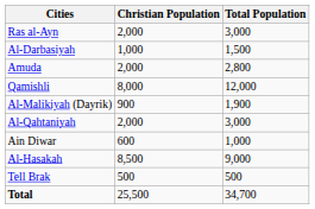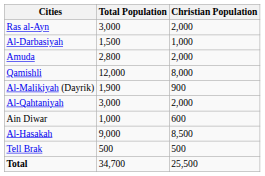 <table class="wikitable sortable mw-collapsible">
 <tr>
 <th>Cities</th>
+<th>Total Population</th>
 <th>Christian Population</th>
-<th>Total Population</th>
 </tr>
 <tr>
 <td><a href='#'>Ras al-Ayn</a></td>
+<td>3,000</td>
 <td>2,000</td>
-<td>3,000</td>
 </tr>
 <tr>
 <td><a href='#'>Al-Darbasiyah</a></td>
+<td>1,500</td>
 <td>1,000</td>
-<td>1,500</td>
 </tr>
 <tr>
 <td><a href='#'>Amuda</a></td>
+<td>2,800</td>
 <td>2,000</td>
-<td>2,800</td>
 </tr>
 <tr>
 <td><a href='#'>Qamishli</a></td>
+<td>12,000</td>
 <td>8,000</td>
-<td>12,000</td>
 </tr>
 <tr>
 <td><a href='#'>Al-Malikiyah</a> (Dayrik)</td>
+<td>1,900</td>
 <td>900</td>
-<td>1,900</td>
 </tr>
 <tr>
 <td><a href='#'>Al-Qahtaniyah</a></td>
+<td>3,000</td>
 <td>2,000</td>
-<td>3,000</td>
 </tr>
 <tr>
 <td>Ain Diwar</td>
+<td>1,000</td>
 <td>600</td>
-<td>1,000</td>
 </tr>
 <tr>
 <td><a href='#'>Al-Hasakah</a></td>
+<td>9,000</td>
 <td>8,500</td>
-<td>9,000</td>
 </tr>
 <tr>
 <td><a href='#'>Tell Brak</a></td>
 <td>500</td>
 <td>500</td>
 </tr>
 <tr>
 <td><strong>Total</strong></td>
+<td>34,700</td>
 <td>25,500</td>
-<td>34,700</td>
 </tr>
 </table>
